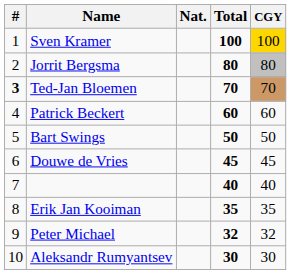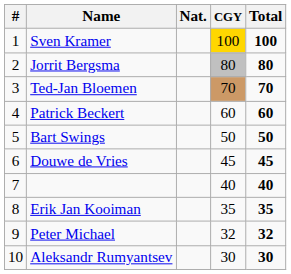 <table class="wikitable" style="text-align:center;">
 <tr>
 <th>#</th>
 <th>Name</th>
 <th>Nat.</th>
+<th><small>CGY</small></th>
 <th>Total</th>
-<th><small>CGY</small></th>
 </tr>
 <tr>
 <td>1</td>
 <td align=left><a href='#'>Sven Kramer</a></td>
 <td></td>
+<td bgcolor=gold>100</td>
 <td><strong>100</strong></td>
-<td bgcolor=gold>100</td>
 </tr>
 <tr>
 <td>2</td>
 <td align=left><a href='#'>Jorrit Bergsma</a></td>
 <td></td>
+<td bgcolor=silver>80</td>
 <td><strong>80</strong></td>
-<td bgcolor=silver>80</td>
 </tr>
 <tr>
-<td><strong>3</strong></td>
+<td>3</td>
 <td align=left><a href='#'>Ted-Jan Bloemen</a></td>
 <td></td>
+<td bgcolor=cc9966>70</td>
 <td><strong>70</strong></td>
-<td bgcolor=cc9966>70</td>
 </tr>
 <tr>
 <td>4</td>
 <td align=left><a href='#'>Patrick Beckert</a></td>
 <td></td>
+<td>60</td>
 <td><strong>60</strong></td>
-<td>60</td>
 </tr>
 <tr>
 <td>5</td>
 <td align=left><a href='#'>Bart Swings</a></td>
 <td></td>
+<td>50</td>
 <td><strong>50</strong></td>
-<td>50</td>
 </tr>
 <tr>
 <td>6</td>
 <td align=left><a href='#'>Douwe de Vries</a></td>
 <td></td>
+<td>45</td>
 <td><strong>45</strong></td>
-<td>45</td>
 </tr>
 <tr>
 <td>7</td>
 <td align=left></td>
 <td></td>
+<td>40</td>
 <td><strong>40</strong></td>
-<td>40</td>
 </tr>
 <tr>
 <td>8</td>
 <td align=left><a href='#'>Erik Jan Kooiman</a></td>
 <td></td>
+<td>35</td>
 <td><strong>35</strong></td>
-<td>35</td>
 </tr>
 <tr>
 <td>9</td>
 <td align=left><a href='#'>Peter Michael</a></td>
 <td></td>
+<td>32</td>
 <td><strong>32</strong></td>
-<td>32</td>
 </tr>
 <tr>
 <td>10</td>
 <td align=left><a href='#'>Aleksandr Rumyantsev</a></td>
 <td></td>
+<td>30</td>
 <td><strong>30</strong></td>
-<td>30</td>
 </tr>
 </table>
